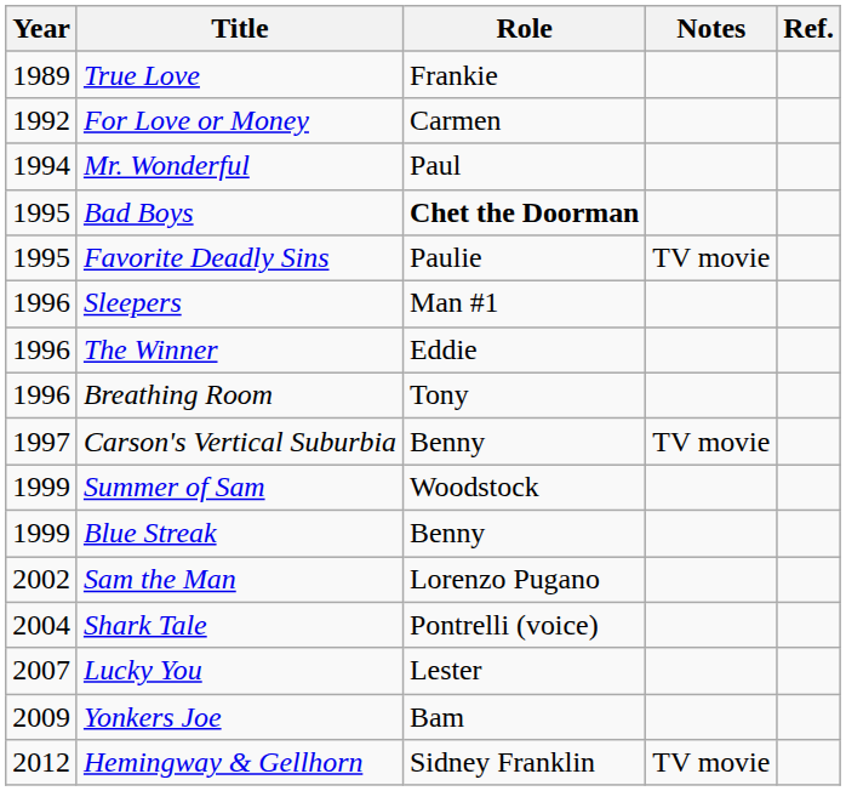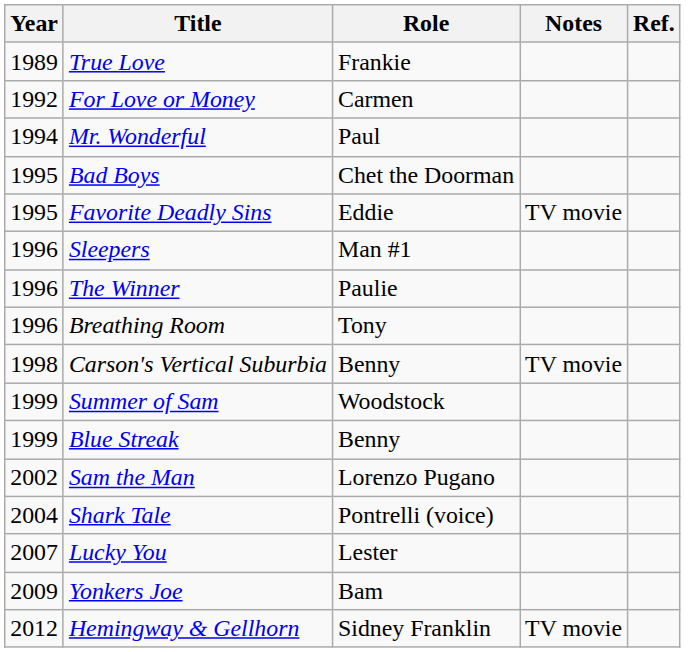 <table class="wikitable">
 <tr>
 <th>Year</th>
 <th>Title</th>
 <th>Role</th>
 <th>Notes</th>
 <th>Ref.</th>
 </tr>
 <tr>
 <td>1989</td>
 <td><em><a href='#'>True Love</a></em></td>
 <td>Frankie</td>
 <td></td>
 <td></td>
 </tr>
 <tr>
 <td>1992</td>
 <td><em><a href='#'>For Love or Money</a></em></td>
 <td>Carmen</td>
 <td></td>
 <td></td>
 </tr>
 <tr>
 <td>1994</td>
 <td><em><a href='#'>Mr. Wonderful</a></em></td>
 <td>Paul</td>
 <td></td>
 <td></td>
 </tr>
 <tr>
 <td>1995</td>
 <td><em><a href='#'>Bad Boys</a></em></td>
-<td><strong>Chet the Doorman</strong></td>
+<td>Chet the Doorman</td>
 <td></td>
 <td></td>
 </tr>
 <tr>
 <td>1995</td>
 <td><em><a href='#'>Favorite Deadly Sins</a></em></td>
-<td>Paulie</td>
+<td>Eddie</td>
 <td>TV movie</td>
 <td></td>
 </tr>
 <tr>
 <td>1996</td>
 <td><em><a href='#'>Sleepers</a></em></td>
 <td>Man #1</td>
 <td></td>
 <td></td>
 </tr>
 <tr>
 <td>1996</td>
 <td><em><a href='#'>The Winner</a></em></td>
-<td>Eddie</td>
+<td>Paulie</td>
 <td></td>
 <td></td>
 </tr>
 <tr>
 <td>1996</td>
 <td><em>Breathing Room</em></td>
 <td>Tony</td>
 <td></td>
 <td></td>
 </tr>
 <tr>
-<td>1997</td>
+<td>1998</td>
 <td><em>Carson's Vertical Suburbia</em></td>
 <td>Benny</td>
 <td>TV movie</td>
 <td></td>
 </tr>
 <tr>
 <td>1999</td>
 <td><em><a href='#'>Summer of Sam</a></em></td>
 <td>Woodstock</td>
 <td></td>
 <td></td>
 </tr>
 <tr>
 <td>1999</td>
 <td><em><a href='#'>Blue Streak</a></em></td>
 <td>Benny</td>
 <td></td>
 <td></td>
 </tr>
 <tr>
 <td>2002</td>
 <td><em><a href='#'>Sam the Man</a></em></td>
 <td>Lorenzo Pugano</td>
 <td></td>
 <td></td>
 </tr>
 <tr>
 <td>2004</td>
 <td><em><a href='#'>Shark Tale</a></em></td>
 <td>Pontrelli (voice)</td>
 <td></td>
 <td></td>
 </tr>
 <tr>
 <td>2007</td>
 <td><em><a href='#'>Lucky You</a></em></td>
 <td>Lester</td>
 <td></td>
 <td></td>
 </tr>
 <tr>
 <td>2009</td>
 <td><em><a href='#'>Yonkers Joe</a></em></td>
 <td>Bam</td>
 <td></td>
 <td></td>
 </tr>
 <tr>
 <td>2012</td>
 <td><em><a href='#'>Hemingway & Gellhorn</a></em></td>
 <td>Sidney Franklin</td>
 <td>TV movie</td>
 <td></td>
 </tr>
 </table>
